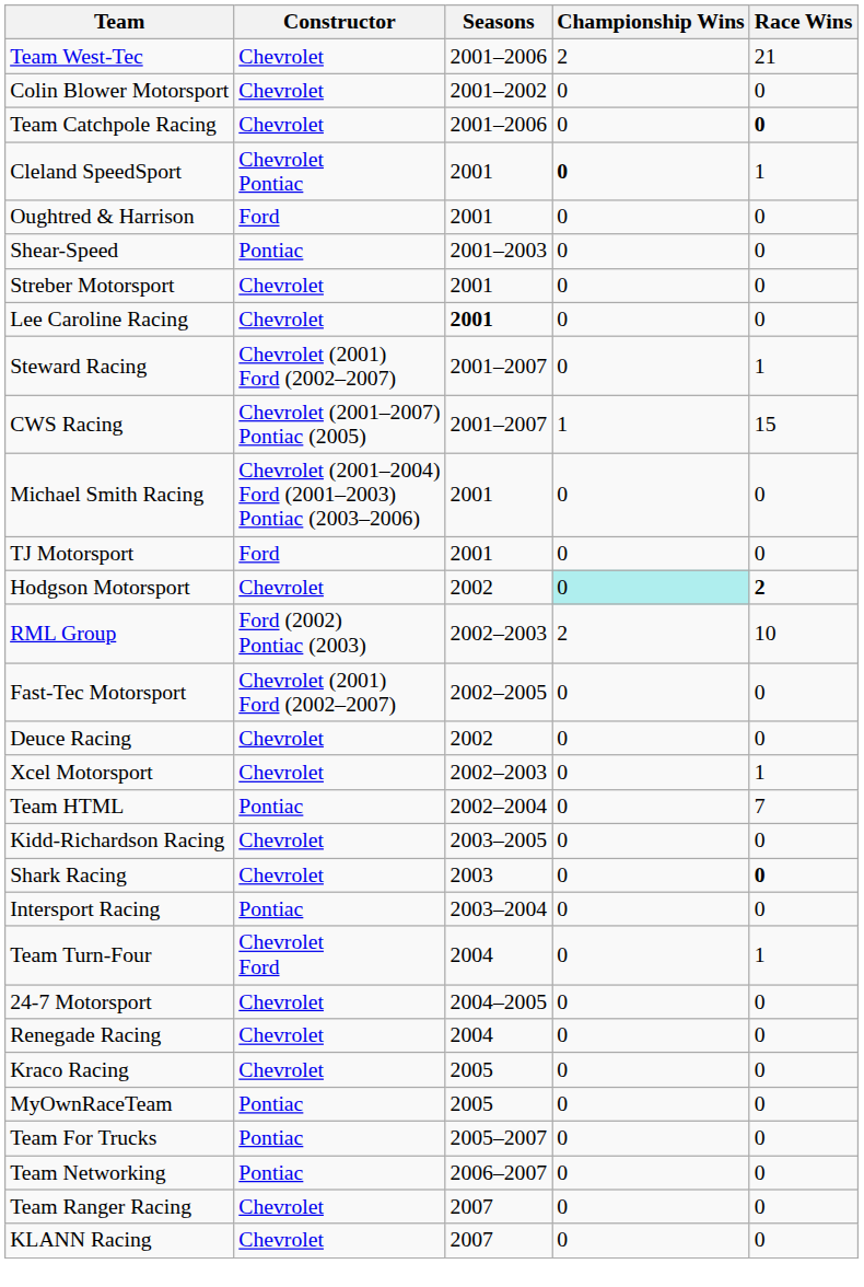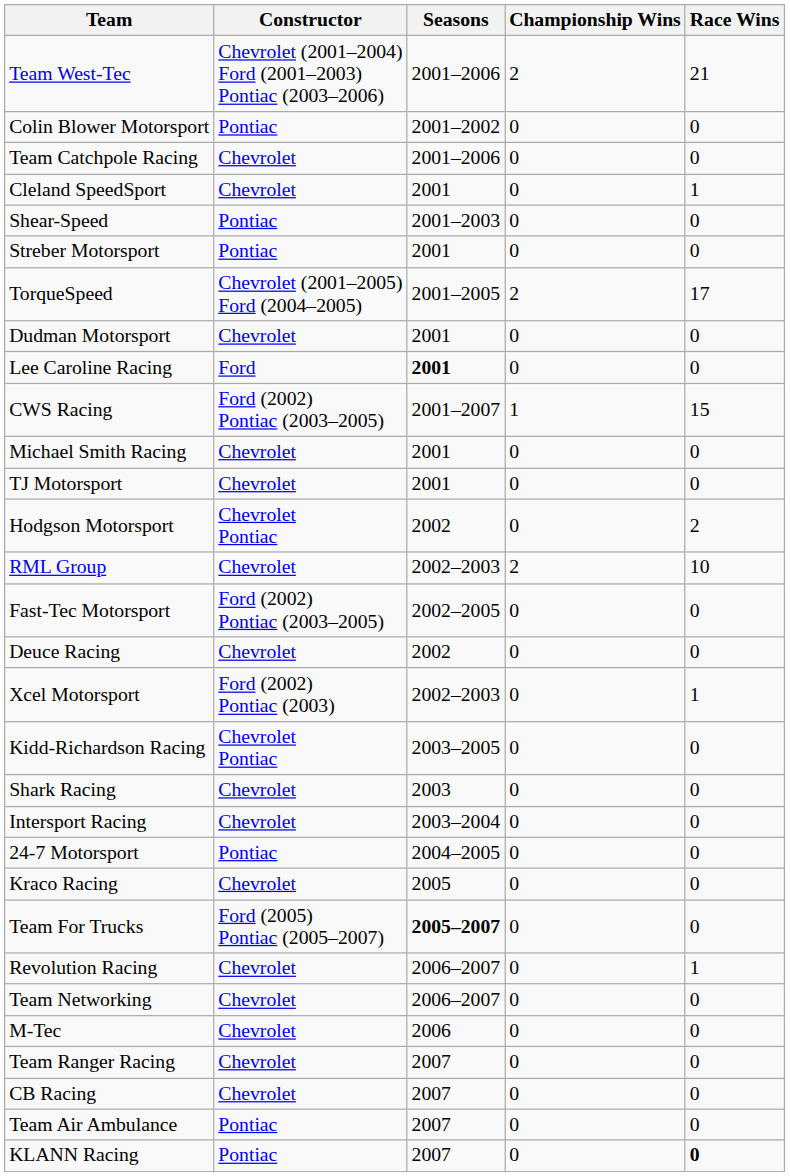 <table class="wikitable">
 <tr>
 <th>Team</th>
 <th>Constructor</th>
 <th>Seasons</th>
 <th>Championship Wins</th>
 <th>Race Wins</th>
 </tr>
 <tr>
 <td><a href='#'>Team West-Tec</a></td>
-<td><a href='#'>Chevrolet</a></td>
+<td><a href='#'>Chevrolet</a> (2001–2004)<br><a href='#'>Ford</a> (2001–2003)<br><a href='#'>Pontiac</a> (2003–2006)</td>
 <td>2001–2006</td>
 <td>2</td>
 <td>21</td>
 </tr>
 <tr>
 <td>Colin Blower Motorsport</td>
-<td><a href='#'>Chevrolet</a></td>
+<td><a href='#'>Pontiac</a></td>
 <td>2001–2002</td>
 <td>0</td>
 <td>0</td>
 </tr>
 <tr>
 <td>Team Catchpole Racing</td>
 <td><a href='#'>Chevrolet</a></td>
 <td>2001–2006</td>
 <td>0</td>
-<td><strong>0</strong></td>
+<td>0</td>
 </tr>
 <tr>
 <td>Cleland SpeedSport</td>
-<td><a href='#'>Chevrolet</a><br><a href='#'>Pontiac</a></td>
-<td>2001</td>
-<td><strong>0</strong></td>
-<td>1</td>
-</tr>
-<tr>
-<td>Oughtred & Harrison</td>
-<td><a href='#'>Ford</a></td>
+<td><a href='#'>Chevrolet</a></td>
 <td>2001</td>
 <td>0</td>
-<td>0</td>
+<td>1</td>
 </tr>
 <tr>
 <td>Shear-Speed</td>
 <td><a href='#'>Pontiac</a></td>
 <td>2001–2003</td>
 <td>0</td>
 <td>0</td>
 </tr>
 <tr>
 <td>Streber Motorsport</td>
+<td><a href='#'>Pontiac</a></td>
+<td>2001</td>
+<td>0</td>
+<td>0</td>
+</tr>
+<tr>
+<td>TorqueSpeed</td>
+<td><a href='#'>Chevrolet</a> (2001–2005)<br><a href='#'>Ford</a> (2004–2005)</td>
+<td>2001–2005</td>
+<td>2</td>
+<td>17</td>
+</tr>
+<tr>
+<td>Dudman Motorsport</td>
 <td><a href='#'>Chevrolet</a></td>
 <td>2001</td>
 <td>0</td>
 <td>0</td>
 </tr>
 <tr>
 <td>Lee Caroline Racing</td>
-<td><a href='#'>Chevrolet</a></td>
+<td><a href='#'>Ford</a></td>
 <td><strong>2001</strong></td>
 <td>0</td>
 <td>0</td>
 </tr>
 <tr>
-<td>Steward Racing</td>
-<td><a href='#'>Chevrolet</a> (2001)<br><a href='#'>Ford</a> (2002–2007)</td>
-<td>2001–2007</td>
-<td>0</td>
-<td>1</td>
-</tr>
-<tr>
 <td>CWS Racing</td>
-<td><a href='#'>Chevrolet</a> (2001–2007)<br><a href='#'>Pontiac</a> (2005)</td>
+<td><a href='#'>Ford</a> (2002)<br><a href='#'>Pontiac</a> (2003–2005)</td>
 <td>2001–2007</td>
 <td>1</td>
 <td>15</td>
 </tr>
 <tr>
 <td>Michael Smith Racing</td>
-<td><a href='#'>Chevrolet</a> (2001–2004)<br><a href='#'>Ford</a> (2001–2003)<br><a href='#'>Pontiac</a> (2003–2006)</td>
+<td><a href='#'>Chevrolet</a></td>
 <td>2001</td>
 <td>0</td>
 <td>0</td>
 </tr>
 <tr>
 <td>TJ Motorsport</td>
-<td><a href='#'>Ford</a></td>
+<td><a href='#'>Chevrolet</a></td>
 <td>2001</td>
 <td>0</td>
 <td>0</td>
 </tr>
 <tr>
 <td>Hodgson Motorsport</td>
-<td><a href='#'>Chevrolet</a></td>
+<td><a href='#'>Chevrolet</a><br><a href='#'>Pontiac</a></td>
 <td>2002</td>
-<td style="background: paleturquoise;">0</td>
-<td><strong>2</strong></td>
+<td>0</td>
+<td>2</td>
 </tr>
 <tr>
 <td><a href='#'>RML Group</a></td>
-<td><a href='#'>Ford</a> (2002)<br><a href='#'>Pontiac</a> (2003)</td>
+<td><a href='#'>Chevrolet</a></td>
 <td>2002–2003</td>
 <td>2</td>
 <td>10</td>
 </tr>
 <tr>
 <td>Fast-Tec Motorsport</td>
-<td><a href='#'>Chevrolet</a> (2001)<br><a href='#'>Ford</a> (2002–2007)</td>
+<td><a href='#'>Ford</a> (2002)<br><a href='#'>Pontiac</a> (2003–2005)</td>
 <td>2002–2005</td>
 <td>0</td>
 <td>0</td>
 </tr>
 <tr>
 <td>Deuce Racing</td>
 <td><a href='#'>Chevrolet</a></td>
 <td>2002</td>
 <td>0</td>
 <td>0</td>
 </tr>
 <tr>
 <td>Xcel Motorsport</td>
-<td><a href='#'>Chevrolet</a></td>
+<td><a href='#'>Ford</a> (2002)<br><a href='#'>Pontiac</a> (2003)</td>
 <td>2002–2003</td>
 <td>0</td>
 <td>1</td>
 </tr>
 <tr>
-<td>Team HTML</td>
-<td><a href='#'>Pontiac</a></td>
-<td>2002–2004</td>
-<td>0</td>
-<td>7</td>
-</tr>
-<tr>
 <td>Kidd-Richardson Racing</td>
-<td><a href='#'>Chevrolet</a></td>
+<td><a href='#'>Chevrolet</a><br><a href='#'>Pontiac</a></td>
 <td>2003–2005</td>
 <td>0</td>
 <td>0</td>
 </tr>
 <tr>
 <td>Shark Racing</td>
 <td><a href='#'>Chevrolet</a></td>
 <td>2003</td>
 <td>0</td>
-<td><strong>0</strong></td>
+<td>0</td>
 </tr>
 <tr>
 <td>Intersport Racing</td>
-<td><a href='#'>Pontiac</a></td>
+<td><a href='#'>Chevrolet</a></td>
 <td>2003–2004</td>
 <td>0</td>
 <td>0</td>
 </tr>
 <tr>
-<td>Team Turn-Four</td>
-<td><a href='#'>Chevrolet</a><br><a href='#'>Ford</a></td>
-<td>2004</td>
-<td>0</td>
-<td>1</td>
-</tr>
-<tr>
 <td>24-7 Motorsport</td>
-<td><a href='#'>Chevrolet</a></td>
+<td><a href='#'>Pontiac</a></td>
 <td>2004–2005</td>
-<td>0</td>
-<td>0</td>
-</tr>
-<tr>
-<td>Renegade Racing</td>
-<td><a href='#'>Chevrolet</a></td>
-<td>2004</td>
 <td>0</td>
 <td>0</td>
 </tr>
 <tr>
 <td>Kraco Racing</td>
 <td><a href='#'>Chevrolet</a></td>
 <td>2005</td>
 <td>0</td>
 <td>0</td>
 </tr>
 <tr>
-<td>MyOwnRaceTeam</td>
-<td><a href='#'>Pontiac</a></td>
-<td>2005</td>
+<td>Team For Trucks</td>
+<td><a href='#'>Ford</a> (2005)<br><a href='#'>Pontiac</a> (2005–2007)</td>
+<td><strong>2005–2007</strong></td>
 <td>0</td>
 <td>0</td>
 </tr>
 <tr>
-<td>Team For Trucks</td>
-<td><a href='#'>Pontiac</a></td>
-<td>2005–2007</td>
+<td>Revolution Racing</td>
+<td><a href='#'>Chevrolet</a></td>
+<td>2006–2007</td>
+<td>0</td>
+<td>1</td>
+</tr>
+<tr>
+<td>Team Networking</td>
+<td><a href='#'>Chevrolet</a></td>
+<td>2006–2007</td>
 <td>0</td>
 <td>0</td>
 </tr>
 <tr>
-<td>Team Networking</td>
-<td><a href='#'>Pontiac</a></td>
-<td>2006–2007</td>
+<td>M-Tec</td>
+<td><a href='#'>Chevrolet</a></td>
+<td>2006</td>
 <td>0</td>
 <td>0</td>
 </tr>
 <tr>
 <td>Team Ranger Racing</td>
 <td><a href='#'>Chevrolet</a></td>
 <td>2007</td>
 <td>0</td>
 <td>0</td>
 </tr>
 <tr>
-<td>KLANN Racing</td>
+<td>CB Racing</td>
 <td><a href='#'>Chevrolet</a></td>
 <td>2007</td>
 <td>0</td>
 <td>0</td>
 </tr>
 <tr>
+<td>Team Air Ambulance</td>
+<td><a href='#'>Pontiac</a></td>
+<td>2007</td>
+<td>0</td>
+<td>0</td>
+</tr>
+<tr>
+<td>KLANN Racing</td>
+<td><a href='#'>Pontiac</a></td>
+<td>2007</td>
+<td>0</td>
+<td><strong>0</strong></td>
+</tr>
+<tr>
 </tr>
 </table>
